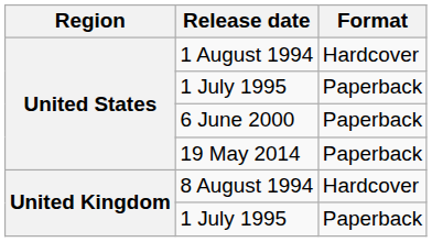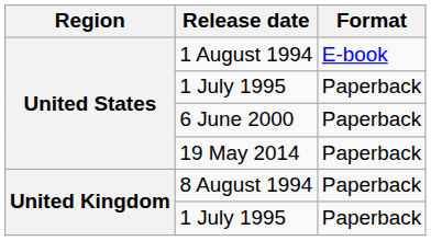 <table class="wikitable plainrowheaders">
 <tr>
 <th scope="col">Region</th>
 <th scope="col">Release date</th>
 <th scope="col">Format</th>
 </tr>
 <tr>
 <th scope="row" rowspan="4">United States</th>
 <td>1 August 1994</td>
-<td>Hardcover</td>
+<td><a href='#'>E-book</a></td>
 </tr>
 <tr>
 <td>1 July 1995</td>
 <td>Paperback</td>
 </tr>
 <tr>
 <td>6 June 2000</td>
 <td>Paperback</td>
 </tr>
 <tr>
 <td>19 May 2014</td>
 <td>Paperback</td>
 </tr>
 <tr>
 <th scope="row" rowspan="2">United Kingdom</th>
 <td>8 August 1994</td>
-<td>Hardcover</td>
+<td>Paperback</td>
 </tr>
 <tr>
 <td>1 July 1995</td>
 <td>Paperback</td>
 </tr>
 </table>
